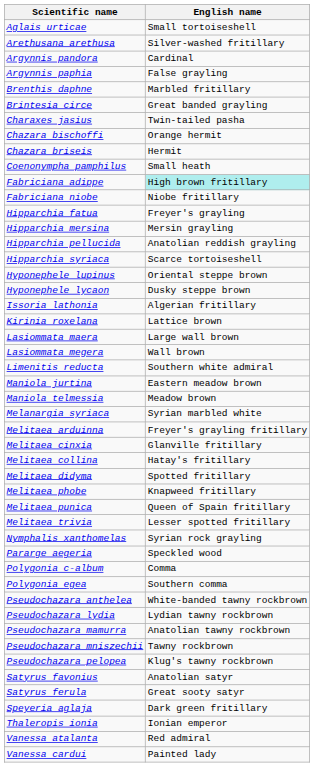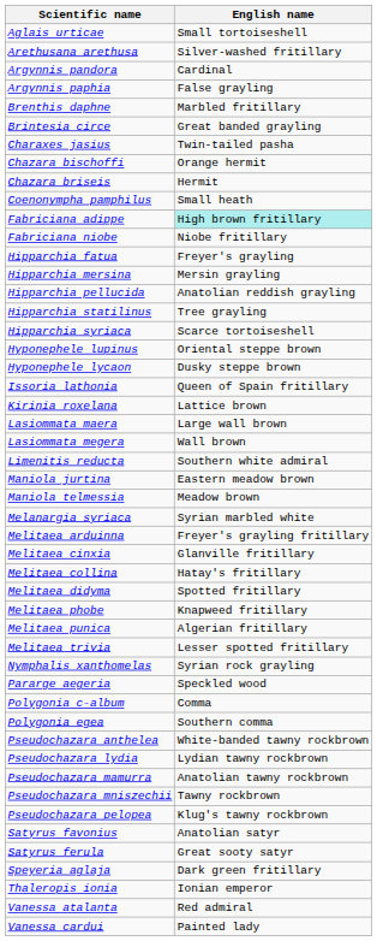 <table class="wikitable sortable">
 <tr>
 <th>Scientific name</th>
 <th>English name</th>
 </tr>
 <tr>
 <td><em><a href='#'>Aglais urticae</a></em></td>
 <td>Small tortoiseshell</td>
 </tr>
 <tr>
 <td><em><a href='#'>Arethusana arethusa</a></em></td>
 <td>Silver-washed fritillary</td>
 </tr>
 <tr>
 <td><em><a href='#'>Argynnis pandora</a></em></td>
 <td>Cardinal</td>
 </tr>
 <tr>
 <td><em><a href='#'>Argynnis paphia</a></em></td>
 <td>False grayling</td>
 </tr>
 <tr>
 <td><em><a href='#'>Brenthis daphne</a></em></td>
 <td>Marbled fritillary</td>
 </tr>
 <tr>
 <td><em><a href='#'>Brintesia circe</a></em></td>
 <td>Great banded grayling</td>
 </tr>
 <tr>
 <td><em><a href='#'>Charaxes jasius</a></em></td>
 <td>Twin-tailed pasha</td>
 </tr>
 <tr>
 <td><em><a href='#'>Chazara bischoffi</a></em></td>
 <td>Orange hermit</td>
 </tr>
 <tr>
 <td><em><a href='#'>Chazara briseis</a></em></td>
 <td>Hermit</td>
 </tr>
 <tr>
 <td><em><a href='#'>Coenonympha pamphilus</a></em></td>
 <td>Small heath</td>
 </tr>
 <tr>
 <td><em><a href='#'>Fabriciana adippe</a></em></td>
 <td style="background: paleturquoise;">High brown fritillary</td>
 </tr>
 <tr>
 <td><em><a href='#'>Fabriciana niobe</a></em></td>
 <td>Niobe fritillary</td>
 </tr>
 <tr>
 <td><em><a href='#'>Hipparchia fatua</a></em></td>
 <td>Freyer's grayling</td>
 </tr>
 <tr>
 <td><em><a href='#'>Hipparchia mersina</a></em></td>
 <td>Mersin grayling</td>
 </tr>
 <tr>
 <td><em><a href='#'>Hipparchia pellucida</a></em></td>
 <td>Anatolian reddish grayling</td>
 </tr>
 <tr>
+<td><em><a href='#'>Hipparchia statilinus</a></em></td>
+<td>Tree grayling</td>
+</tr>
+<tr>
 <td><em><a href='#'>Hipparchia syriaca</a></em></td>
 <td>Scarce tortoiseshell</td>
 </tr>
 <tr>
 <td><em><a href='#'>Hyponephele lupinus</a></em></td>
 <td>Oriental steppe brown</td>
 </tr>
 <tr>
 <td><em><a href='#'>Hyponephele lycaon</a></em></td>
 <td>Dusky steppe brown</td>
 </tr>
 <tr>
 <td><em><a href='#'>Issoria lathonia</a></em></td>
-<td>Algerian fritillary</td>
+<td>Queen of Spain fritillary</td>
 </tr>
 <tr>
 <td><em><a href='#'>Kirinia roxelana</a></em></td>
 <td>Lattice brown</td>
 </tr>
 <tr>
 <td><em><a href='#'>Lasiommata maera</a></em></td>
 <td>Large wall brown</td>
 </tr>
 <tr>
 <td><em><a href='#'>Lasiommata megera</a></em></td>
 <td>Wall brown</td>
 </tr>
 <tr>
 <td><em><a href='#'>Limenitis reducta</a></em></td>
 <td>Southern white admiral</td>
 </tr>
 <tr>
 <td><em><a href='#'>Maniola jurtina</a></em></td>
 <td>Eastern meadow brown</td>
 </tr>
 <tr>
 <td><em><a href='#'>Maniola telmessia</a></em></td>
 <td>Meadow brown</td>
 </tr>
 <tr>
 <td><em><a href='#'>Melanargia syriaca</a></em></td>
 <td>Syrian marbled white</td>
 </tr>
 <tr>
 <td><em><a href='#'>Melitaea arduinna</a></em></td>
 <td>Freyer's grayling fritillary</td>
 </tr>
 <tr>
 <td><em><a href='#'>Melitaea cinxia</a></em></td>
 <td>Glanville fritillary</td>
 </tr>
 <tr>
 <td><em><a href='#'>Melitaea collina</a></em></td>
 <td>Hatay's fritillary</td>
 </tr>
 <tr>
 <td><em><a href='#'>Melitaea didyma</a></em></td>
 <td>Spotted fritillary</td>
 </tr>
 <tr>
 <td><em><a href='#'>Melitaea phobe</a></em></td>
 <td>Knapweed fritillary</td>
 </tr>
 <tr>
 <td><em><a href='#'>Melitaea punica</a></em></td>
-<td>Queen of Spain fritillary</td>
+<td>Algerian fritillary</td>
 </tr>
 <tr>
 <td><em><a href='#'>Melitaea trivia</a></em></td>
 <td>Lesser spotted fritillary</td>
 </tr>
 <tr>
 <td><em><a href='#'>Nymphalis xanthomelas</a></em></td>
 <td>Syrian rock grayling</td>
 </tr>
 <tr>
 <td><em><a href='#'>Pararge aegeria</a></em></td>
 <td>Speckled wood</td>
 </tr>
 <tr>
 <td><em><a href='#'>Polygonia c-album</a></em></td>
 <td>Comma</td>
 </tr>
 <tr>
 <td><em><a href='#'>Polygonia egea</a></em></td>
 <td>Southern comma</td>
 </tr>
 <tr>
 <td><em><a href='#'>Pseudochazara anthelea</a></em></td>
 <td>White-banded tawny rockbrown</td>
 </tr>
 <tr>
 <td><em><a href='#'>Pseudochazara lydia</a></em></td>
 <td>Lydian tawny rockbrown</td>
 </tr>
 <tr>
 <td><em><a href='#'>Pseudochazara mamurra</a></em></td>
 <td>Anatolian tawny rockbrown</td>
 </tr>
 <tr>
 <td><em><a href='#'>Pseudochazara mniszechii</a></em></td>
 <td>Tawny rockbrown</td>
 </tr>
 <tr>
 <td><em><a href='#'>Pseudochazara pelopea</a></em></td>
 <td>Klug's tawny rockbrown</td>
 </tr>
 <tr>
 <td><em><a href='#'>Satyrus favonius</a></em></td>
 <td>Anatolian satyr</td>
 </tr>
 <tr>
 <td><em><a href='#'>Satyrus ferula</a></em></td>
 <td>Great sooty satyr</td>
 </tr>
 <tr>
 <td><em><a href='#'>Speyeria aglaja</a></em></td>
 <td>Dark green fritillary</td>
 </tr>
 <tr>
 <td><em><a href='#'>Thaleropis ionia</a></em></td>
 <td>Ionian emperor</td>
 </tr>
 <tr>
 <td><em><a href='#'>Vanessa atalanta</a></em></td>
 <td>Red admiral</td>
 </tr>
 <tr>
 <td><em><a href='#'>Vanessa cardui</a></em></td>
 <td>Painted lady</td>
 </tr>
 </table>
